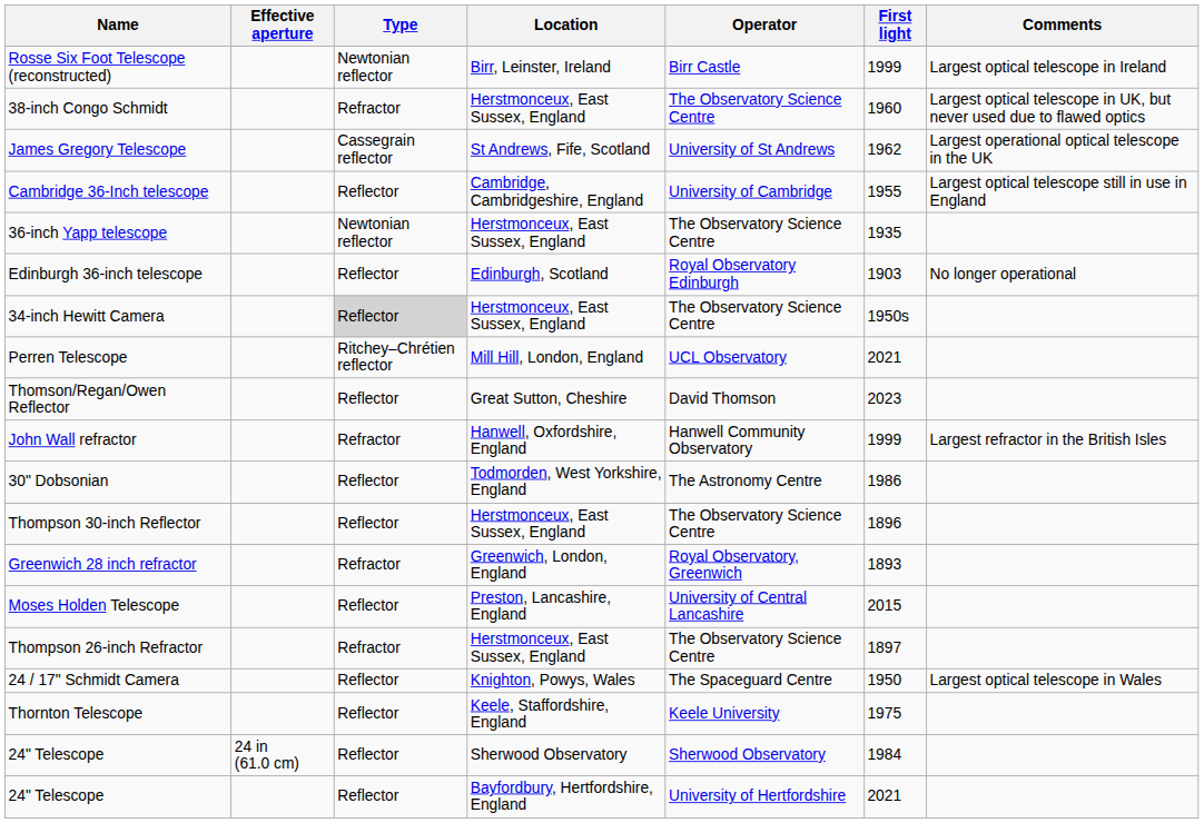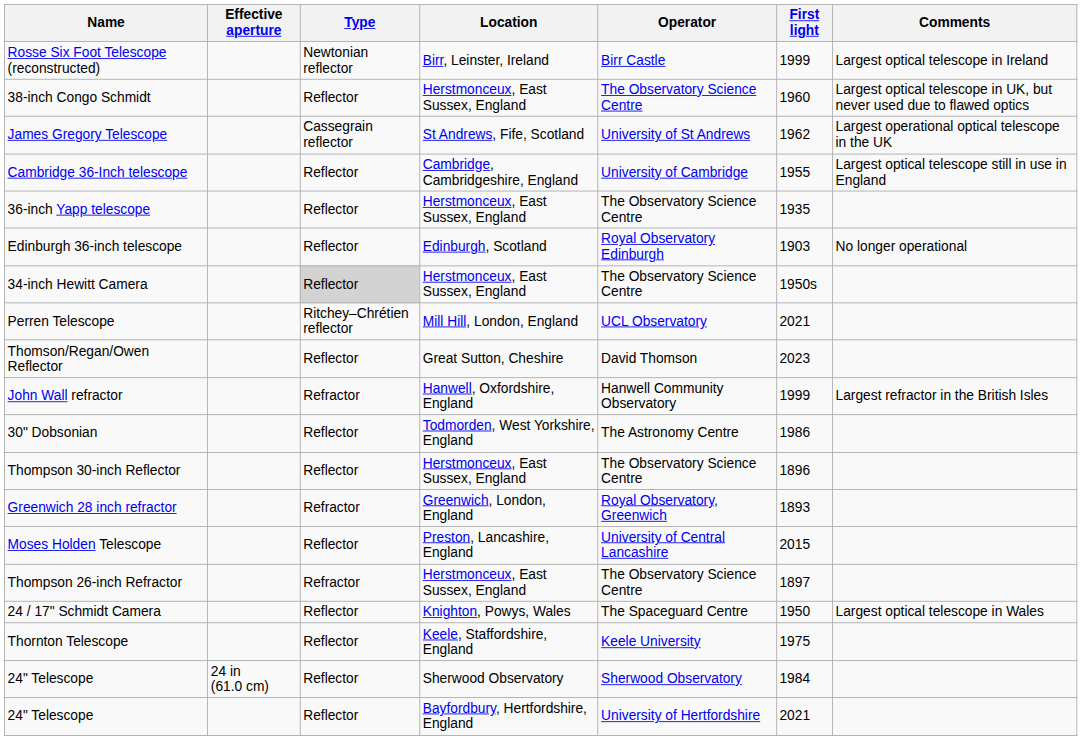 <table class="wikitable sortable">
 <tr>
 <th>Name</th>
 <th data-sort-type="number">Effective <a href='#'>aperture</a></th>
 <th><a href='#'>Type</a></th>
 <th width=200>Location</th>
 <th width=200>Operator</th>
 <th><a href='#'>First light</a></th>
 <th class=unsortable>Comments</th>
 </tr>
 <tr>
 <td><a href='#'>Rosse Six Foot Telescope</a> (reconstructed) </td>
 <td></td>
 <td>Newtonian reflector</td>
 <td><a href='#'>Birr</a>, Leinster, Ireland</td>
 <td><a href='#'>Birr Castle</a></td>
 <td>1999</td>
 <td>Largest optical telescope in Ireland</td>
 </tr>
 <tr>
 <td>38-inch Congo Schmidt </td>
 <td></td>
-<td>Refractor</td>
+<td>Reflector</td>
 <td><a href='#'>Herstmonceux</a>, East Sussex, England</td>
 <td><a href='#'>The Observatory Science Centre</a></td>
 <td>1960</td>
 <td>Largest optical telescope in UK, but never used due to flawed optics</td>
 </tr>
 <tr>
 <td><a href='#'>James Gregory Telescope</a></td>
 <td></td>
 <td>Cassegrain reflector</td>
 <td><a href='#'>St Andrews</a>, Fife, Scotland</td>
 <td><a href='#'>University of St Andrews</a></td>
 <td>1962</td>
 <td>Largest operational optical telescope in the UK</td>
 </tr>
 <tr>
 <td><a href='#'>Cambridge 36-Inch telescope</a></td>
 <td></td>
 <td>Reflector</td>
 <td><a href='#'>Cambridge</a>, Cambridgeshire, England</td>
 <td><a href='#'>University of Cambridge</a></td>
 <td>1955</td>
 <td>Largest optical telescope still in use in England</td>
 </tr>
 <tr>
 <td>36-inch <a href='#'>Yapp telescope</a></td>
 <td></td>
-<td>Newtonian reflector</td>
+<td>Reflector</td>
 <td><a href='#'>Herstmonceux</a>, East Sussex, England</td>
 <td>The Observatory Science Centre</td>
 <td>1935</td>
 <td></td>
 </tr>
 <tr>
 <td>Edinburgh 36-inch telescope </td>
 <td></td>
 <td>Reflector</td>
 <td><a href='#'>Edinburgh</a>, Scotland</td>
 <td><a href='#'>Royal Observatory Edinburgh</a></td>
 <td>1903</td>
 <td>No longer operational</td>
 </tr>
 <tr>
 <td>34-inch Hewitt Camera </td>
 <td></td>
 <td style="background: lightgrey;">Reflector</td>
 <td><a href='#'>Herstmonceux</a>, East Sussex, England</td>
 <td>The Observatory Science Centre</td>
 <td>1950s</td>
 <td></td>
 </tr>
 <tr>
 <td>Perren Telescope </td>
 <td></td>
 <td>Ritchey–Chrétien reflector</td>
 <td><a href='#'>Mill Hill</a>, London, England</td>
 <td><a href='#'>UCL Observatory</a></td>
 <td>2021</td>
 <td></td>
 </tr>
 <tr>
 <td>Thomson/Regan/Owen Reflector</td>
 <td></td>
 <td>Reflector</td>
 <td>Great Sutton, Cheshire</td>
 <td>David Thomson</td>
 <td>2023</td>
 <td></td>
 </tr>
 <tr>
 <td><a href='#'>John Wall</a> refractor </td>
 <td></td>
 <td>Refractor</td>
 <td><a href='#'>Hanwell</a>, Oxfordshire, England</td>
 <td>Hanwell Community Observatory</td>
 <td>1999</td>
 <td>Largest refractor in the British Isles</td>
 </tr>
 <tr>
 <td>30" Dobsonian </td>
 <td></td>
 <td>Reflector</td>
 <td><a href='#'>Todmorden</a>, West Yorkshire, England</td>
 <td>The Astronomy Centre</td>
 <td>1986</td>
 <td></td>
 </tr>
 <tr>
 <td>Thompson 30-inch Reflector </td>
 <td></td>
 <td>Reflector</td>
 <td><a href='#'>Herstmonceux</a>, East Sussex, England</td>
 <td>The Observatory Science Centre</td>
 <td>1896</td>
 <td></td>
 </tr>
 <tr>
 <td><a href='#'>Greenwich 28 inch refractor</a></td>
 <td></td>
 <td>Refractor</td>
 <td><a href='#'>Greenwich</a>, London, England</td>
 <td><a href='#'>Royal Observatory, Greenwich</a></td>
 <td>1893</td>
 <td></td>
 </tr>
 <tr>
 <td><a href='#'>Moses Holden</a> Telescope </td>
 <td></td>
 <td>Reflector</td>
 <td><a href='#'>Preston</a>, Lancashire, England</td>
 <td><a href='#'>University of Central Lancashire</a></td>
 <td>2015</td>
 </tr>
 <tr>
 <td>Thompson 26-inch Refractor </td>
 <td></td>
 <td>Refractor</td>
 <td><a href='#'>Herstmonceux</a>, East Sussex, England</td>
 <td>The Observatory Science Centre</td>
 <td>1897</td>
 <td></td>
 </tr>
 <tr>
 <td>24 / 17" Schmidt Camera </td>
 <td></td>
 <td>Reflector</td>
 <td><a href='#'>Knighton</a>, Powys, Wales</td>
 <td>The Spaceguard Centre</td>
 <td>1950</td>
 <td>Largest optical telescope in Wales</td>
 </tr>
 <tr>
 <td>Thornton Telescope </td>
 <td></td>
 <td>Reflector</td>
 <td><a href='#'>Keele</a>, Staffordshire, England</td>
 <td><a href='#'>Keele University</a></td>
 <td>1975</td>
 <td></td>
 </tr>
 <tr>
 <td>24" Telescope</td>
 <td>24 in<br>(61.0 cm)</td>
 <td>Reflector</td>
 <td>Sherwood Observatory</td>
 <td><a href='#'>Sherwood Observatory</a></td>
 <td>1984</td>
 <td></td>
 </tr>
 <tr>
 <td>24" Telescope </td>
 <td></td>
 <td>Reflector</td>
 <td><a href='#'>Bayfordbury</a>, Hertfordshire, England</td>
 <td><a href='#'>University of Hertfordshire</a></td>
 <td>2021</td>
 <td></td>
 </tr>
 </table>
